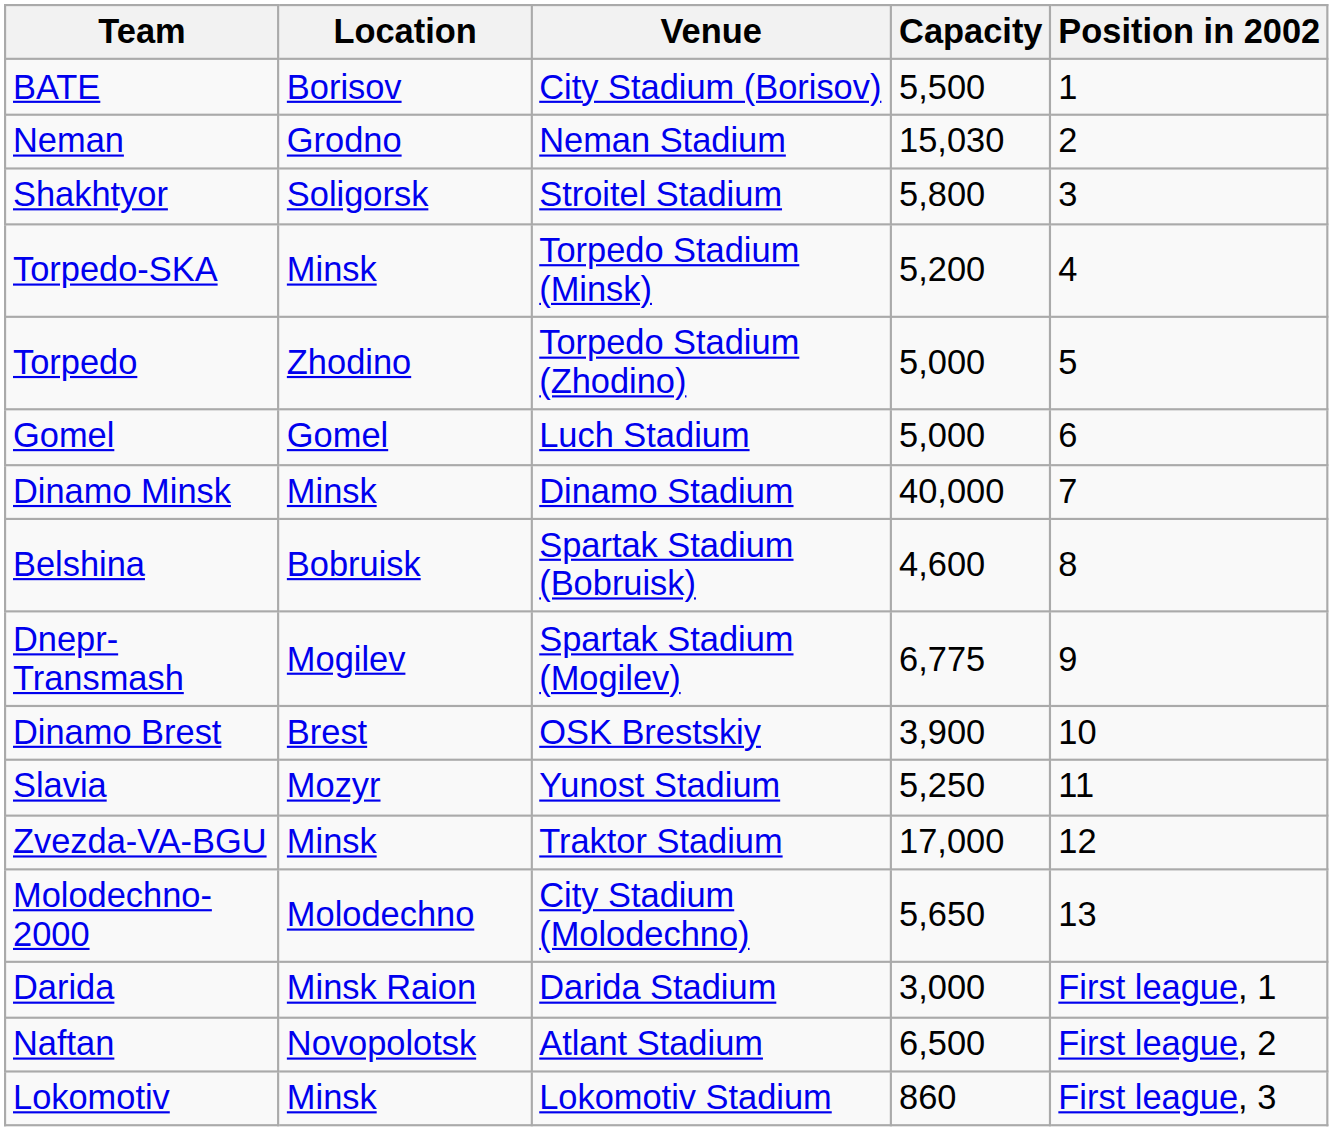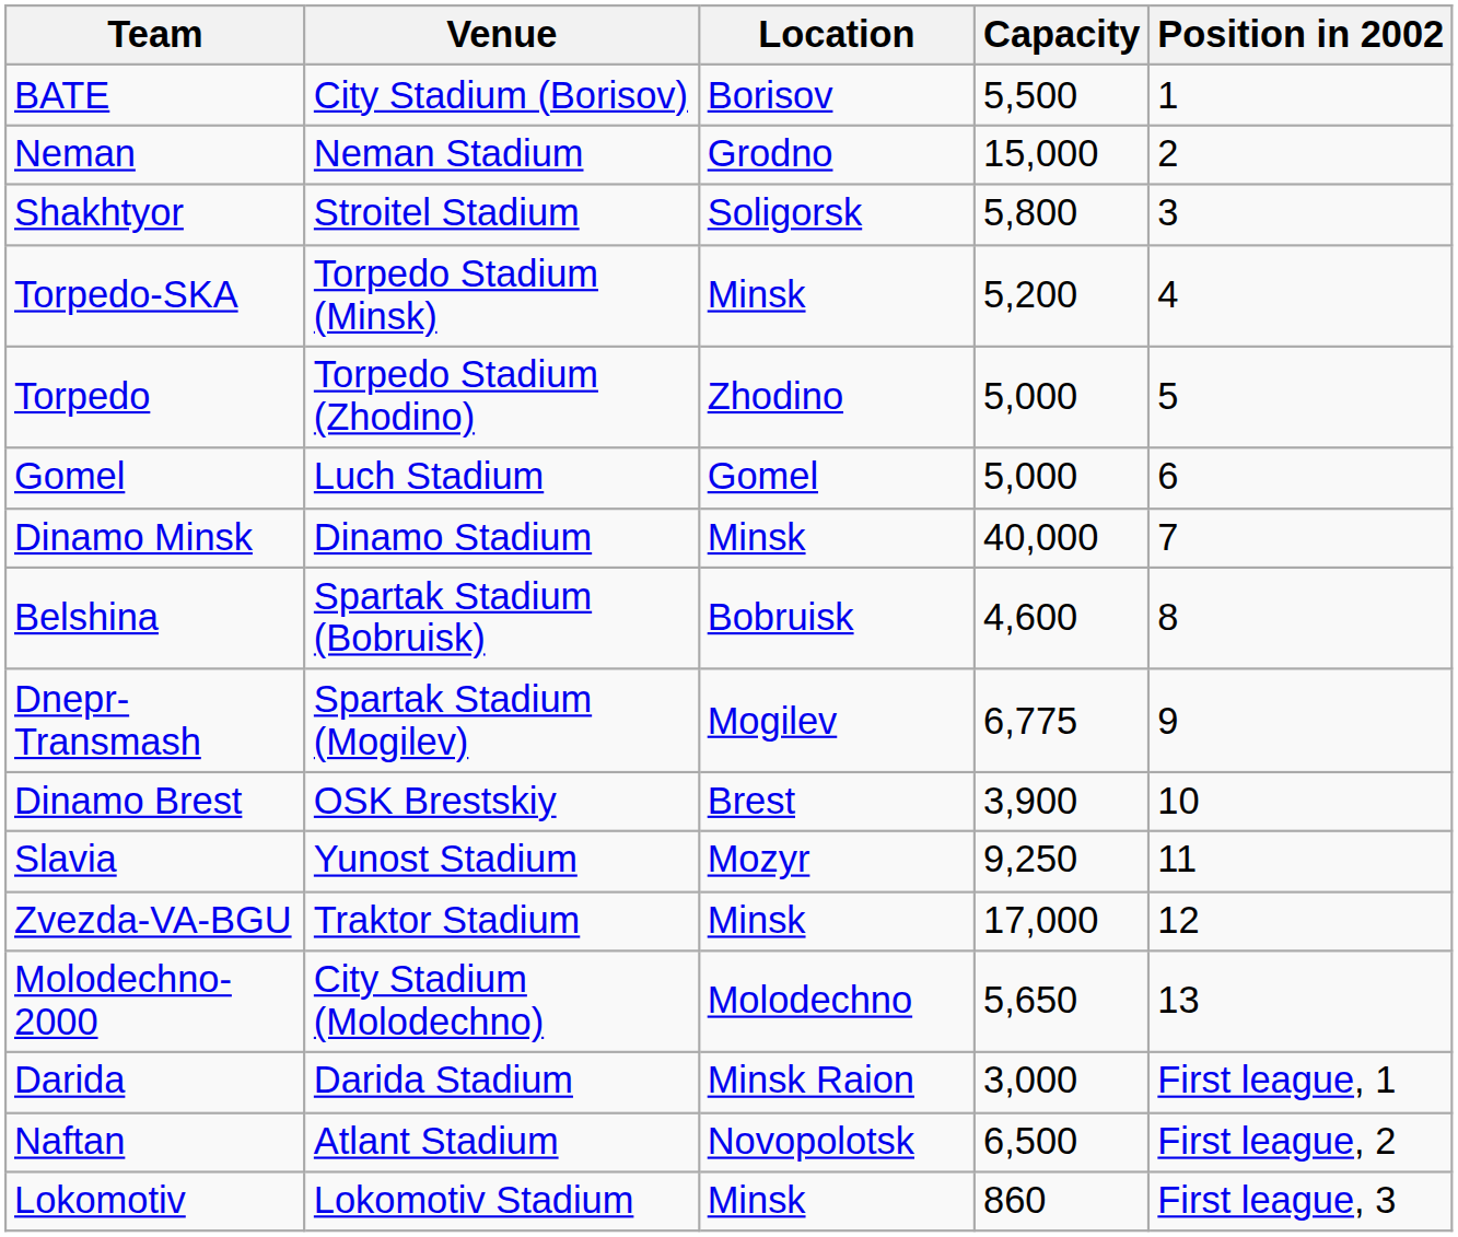 <table class="wikitable sortable" style="text-align:left">
 <tr>
 <th>Team</th>
+<th>Venue</th>
 <th>Location</th>
-<th>Venue</th>
 <th>Capacity</th>
 <th>Position in 2002</th>
 </tr>
 <tr>
 <td width=120><a href='#'>BATE</a></td>
+<td width=160><a href='#'>City Stadium (Borisov)</a></td>
 <td width=110><a href='#'>Borisov</a></td>
-<td width=160><a href='#'>City Stadium (Borisov)</a></td>
 <td>5,500</td>
 <td>1</td>
 </tr>
 <tr>
 <td><a href='#'>Neman</a></td>
+<td><a href='#'>Neman Stadium</a></td>
 <td><a href='#'>Grodno</a></td>
-<td><a href='#'>Neman Stadium</a></td>
-<td>15,030</td>
+<td>15,000</td>
 <td>2</td>
 </tr>
 <tr>
 <td><a href='#'>Shakhtyor</a></td>
+<td><a href='#'>Stroitel Stadium</a></td>
 <td><a href='#'>Soligorsk</a></td>
-<td><a href='#'>Stroitel Stadium</a></td>
 <td>5,800</td>
 <td>3</td>
 </tr>
 <tr>
 <td><a href='#'>Torpedo-SKA</a></td>
+<td><a href='#'>Torpedo Stadium (Minsk)</a></td>
 <td><a href='#'>Minsk</a></td>
-<td><a href='#'>Torpedo Stadium (Minsk)</a></td>
 <td>5,200</td>
 <td>4</td>
 </tr>
 <tr>
 <td><a href='#'>Torpedo</a></td>
+<td><a href='#'>Torpedo Stadium (Zhodino)</a></td>
 <td><a href='#'>Zhodino</a></td>
-<td><a href='#'>Torpedo Stadium (Zhodino)</a></td>
 <td>5,000</td>
 <td>5</td>
 </tr>
 <tr>
 <td><a href='#'>Gomel</a></td>
+<td><a href='#'>Luch Stadium</a></td>
 <td><a href='#'>Gomel</a></td>
-<td><a href='#'>Luch Stadium</a></td>
 <td>5,000</td>
 <td>6</td>
 </tr>
 <tr>
 <td><a href='#'>Dinamo Minsk</a></td>
+<td><a href='#'>Dinamo Stadium</a></td>
 <td><a href='#'>Minsk</a></td>
-<td><a href='#'>Dinamo Stadium</a></td>
 <td>40,000</td>
 <td>7</td>
 </tr>
 <tr>
 <td><a href='#'>Belshina</a></td>
+<td><a href='#'>Spartak Stadium (Bobruisk)</a></td>
 <td><a href='#'>Bobruisk</a></td>
-<td><a href='#'>Spartak Stadium (Bobruisk)</a></td>
 <td>4,600</td>
 <td>8</td>
 </tr>
 <tr>
 <td><a href='#'>Dnepr-Transmash</a></td>
+<td><a href='#'>Spartak Stadium (Mogilev)</a></td>
 <td><a href='#'>Mogilev</a></td>
-<td><a href='#'>Spartak Stadium (Mogilev)</a></td>
 <td>6,775</td>
 <td>9</td>
 </tr>
 <tr>
 <td><a href='#'>Dinamo Brest</a></td>
+<td><a href='#'>OSK Brestskiy</a></td>
 <td><a href='#'>Brest</a></td>
-<td><a href='#'>OSK Brestskiy</a></td>
 <td>3,900</td>
 <td>10</td>
 </tr>
 <tr>
 <td><a href='#'>Slavia</a></td>
+<td><a href='#'>Yunost Stadium</a></td>
 <td><a href='#'>Mozyr</a></td>
-<td><a href='#'>Yunost Stadium</a></td>
-<td>5,250</td>
+<td>9,250</td>
 <td>11</td>
 </tr>
 <tr>
 <td><a href='#'>Zvezda-VA-BGU</a></td>
+<td><a href='#'>Traktor Stadium</a></td>
 <td><a href='#'>Minsk</a></td>
-<td><a href='#'>Traktor Stadium</a></td>
 <td>17,000</td>
 <td>12</td>
 </tr>
 <tr>
 <td><a href='#'>Molodechno-2000</a></td>
+<td><a href='#'>City Stadium (Molodechno)</a></td>
 <td><a href='#'>Molodechno</a></td>
-<td><a href='#'>City Stadium (Molodechno)</a></td>
 <td>5,650</td>
 <td>13</td>
 </tr>
 <tr>
 <td><a href='#'>Darida</a></td>
+<td><a href='#'>Darida Stadium</a></td>
 <td><a href='#'>Minsk Raion</a></td>
-<td><a href='#'>Darida Stadium</a></td>
 <td>3,000</td>
 <td><a href='#'>First league</a>, 1</td>
 </tr>
 <tr>
 <td><a href='#'>Naftan</a></td>
+<td><a href='#'>Atlant Stadium</a></td>
 <td><a href='#'>Novopolotsk</a></td>
-<td><a href='#'>Atlant Stadium</a></td>
 <td>6,500</td>
 <td><a href='#'>First league</a>, 2</td>
 </tr>
 <tr>
 <td><a href='#'>Lokomotiv</a></td>
+<td><a href='#'>Lokomotiv Stadium</a></td>
 <td><a href='#'>Minsk</a></td>
-<td><a href='#'>Lokomotiv Stadium</a></td>
 <td>860</td>
 <td><a href='#'>First league</a>, 3</td>
 </tr>
 </table>
